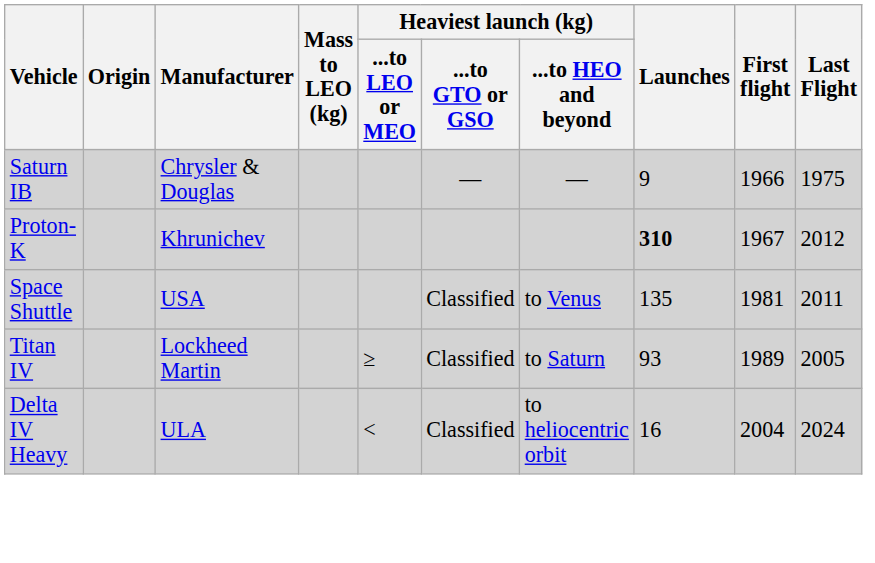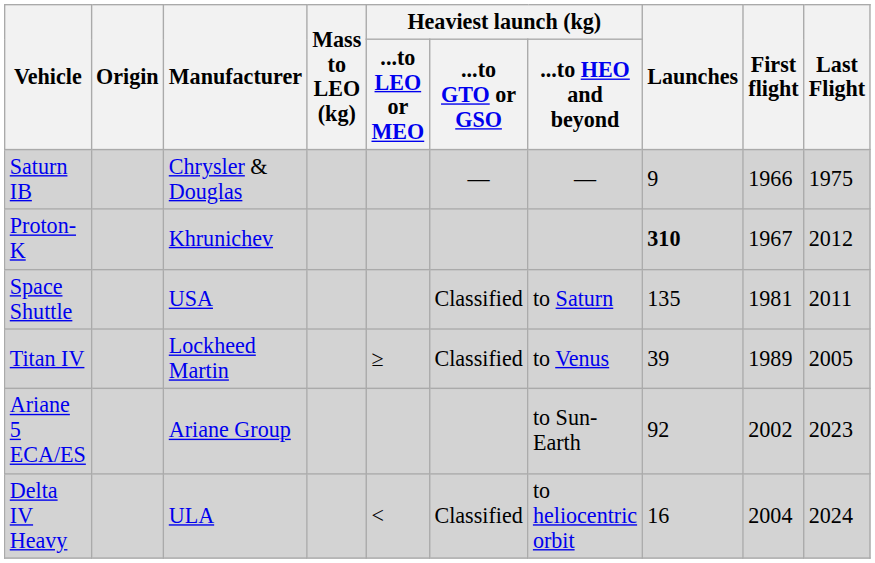 <table class="wikitable sortable">
 <tr>
 <th rowspan="2">Vehicle</th>
 <th rowspan="2">Origin</th>
 <th rowspan="2">Manufacturer</th>
 <th rowspan="2">Mass to LEO (kg)</th>
 <th colspan="3">Heaviest launch (kg)</th>
 <th rowspan="2">Launches</th>
 <th rowspan="2">First flight</th>
 <th rowspan="2">Last Flight</th>
 </tr>
 <tr>
 <th>...to <a href='#'>LEO</a> or <a href='#'>MEO</a></th>
 <th>...to <a href='#'>GTO</a> or <a href='#'>GSO</a></th>
 <th>...to <a href='#'>HEO</a> and beyond</th>
 </tr>
 <tr style="background:lightgray;">
 <td><a href='#'>Saturn IB</a></td>
 <td></td>
 <td><a href='#'>Chrysler</a> & <a href='#'>Douglas</a></td>
 <td></td>
 <td></td>
 <td style="text-align:center">—</td>
 <td style="text-align:center">—</td>
 <td>9</td>
 <td>1966</td>
 <td>1975</td>
 </tr>
 <tr style="background:lightgray;">
 <td><a href='#'>Proton-K</a></td>
 <td><br></td>
 <td><a href='#'>Khrunichev</a></td>
 <td></td>
 <td></td>
 <td></td>
 <td></td>
 <td><strong>310</strong></td>
 <td>1967</td>
 <td>2012</td>
 </tr>
 <tr style="background:lightgray;">
 <td><a href='#'>Space Shuttle</a></td>
 <td></td>
 <td><a href='#'>USA</a></td>
 <td></td>
 <td></td>
 <td>Classified</td>
-<td> to <a href='#'>Venus</a></td>
+<td> to <a href='#'>Saturn</a></td>
 <td>135</td>
 <td>1981</td>
 <td>2011</td>
 </tr>
 <tr style="background:lightgray;">
 <td><a href='#'>Titan IV</a></td>
 <td></td>
 <td><a href='#'>Lockheed Martin</a></td>
 <td></td>
 <td>≥ </td>
 <td>Classified</td>
-<td> to <a href='#'>Saturn</a></td>
-<td>93</td>
+<td> to <a href='#'>Venus</a></td>
+<td>39</td>
 <td>1989</td>
 <td>2005</td>
+</tr>
+<tr style="background:lightgray;">
+<td><a href='#'>Ariane 5 ECA/ES</a></td>
+<td></td>
+<td><a href='#'>Ariane Group</a></td>
+<td></td>
+<td></td>
+<td></td>
+<td> to Sun-Earth </td>
+<td>92</td>
+<td>2002</td>
+<td>2023</td>
 </tr>
 <tr style="background:lightgray;">
 <td><a href='#'>Delta IV Heavy</a></td>
 <td></td>
 <td><a href='#'>ULA</a></td>
 <td></td>
 <td>< </td>
 <td>Classified</td>
 <td> to <a href='#'>heliocentric orbit</a></td>
 <td>16</td>
 <td>2004</td>
 <td>2024</td>
 </tr>
 </table>
